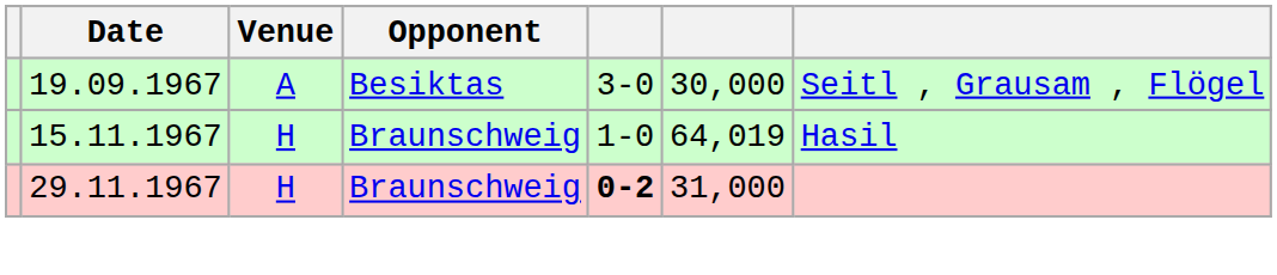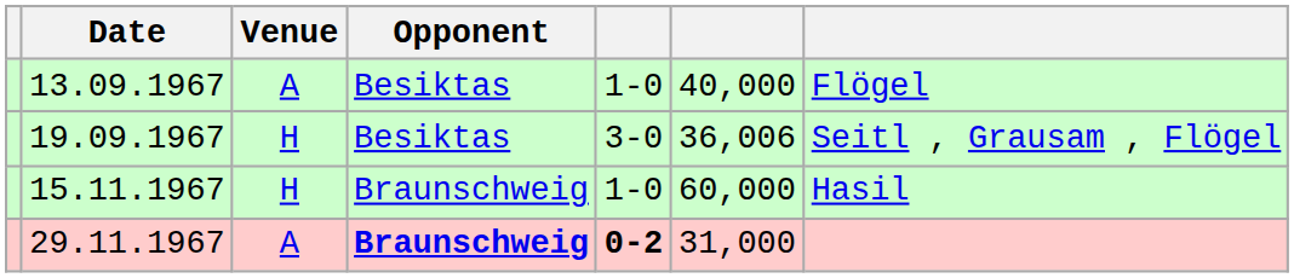 <table class="wikitable" Style="text-align: center">
 <tr>
 <th></th>
 <th>Date</th>
 <th>Venue</th>
 <th>Opponent</th>
 <th></th>
 <th></th>
 <th></th>
 </tr>
 <tr style="background:#cfc">
 <td></td>
-<td>19.09.1967</td>
+<td>13.09.1967</td>
 <td><a href='#'>A</a></td>
 <td align="left"><a href='#'>Besiktas</a> </td>
+<td>1-0</td>
+<td align="right">40,000</td>
+<td align="left"><a href='#'>Flögel</a> </td>
+</tr>
+<tr style="background:#cfc">
+<td></td>
+<td>19.09.1967</td>
+<td><a href='#'>H</a></td>
+<td align="left"><a href='#'>Besiktas</a> </td>
 <td>3-0</td>
-<td align="right">30,000</td>
+<td align="right">36,006</td>
 <td align="left"><a href='#'>Seitl</a> , <a href='#'>Grausam</a> , <a href='#'>Flögel</a> </td>
 </tr>
 <tr style="background:#cfc">
 <td></td>
 <td>15.11.1967</td>
 <td><a href='#'>H</a></td>
 <td align="left"><a href='#'>Braunschweig</a> </td>
 <td>1-0</td>
-<td align="right">64,019</td>
+<td align="right">60,000</td>
 <td align="left"><a href='#'>Hasil</a> </td>
 </tr>
 <tr style="background:#fcc">
 <td></td>
 <td>29.11.1967</td>
-<td><a href='#'>H</a></td>
-<td align="left"><a href='#'>Braunschweig</a> </td>
+<td><a href='#'>A</a></td>
+<td align="left"><strong><a href='#'>Braunschweig</a> </strong></td>
 <td><strong>0-2</strong></td>
 <td align="right">31,000</td>
 <td align="left"></td>
 </tr>
 </table>
